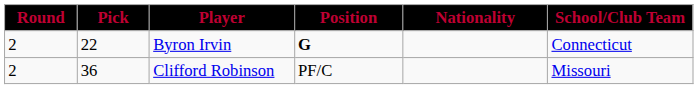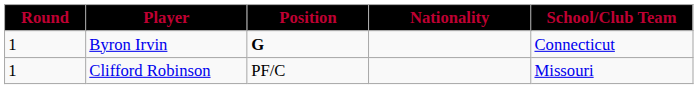 <table class="wikitable sortable sortable">
 <tr>
 <th style="background:#000000;color:#BE0032" width="10%">Round</th>
-<th style="background:#000000;color:#BE0032" width="10%">Pick</th>
 <th style="background:#000000;color:#BE0032" width="20%">Player</th>
 <th style="background:#000000;color:#BE0032" width="15%">Position</th>
 <th style="background:#000000;color:#BE0032" width="20%">Nationality</th>
 <th style="background:#000000;color:#BE0032" width="20%">School/Club Team</th>
 </tr>
 <tr>
-<td>2</td>
-<td>22</td>
+<td>1</td>
 <td><a href='#'>Byron Irvin</a></td>
 <td><strong>G</strong></td>
 <td></td>
 <td><a href='#'>Connecticut</a></td>
 </tr>
 <tr>
-<td>2</td>
-<td>36</td>
+<td>1</td>
 <td><a href='#'>Clifford Robinson</a></td>
 <td>PF/C</td>
 <td></td>
 <td><a href='#'>Missouri</a></td>
 </tr>
 </table>
